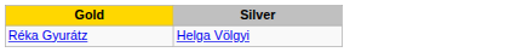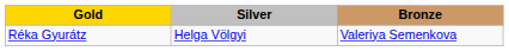 <table class="wikitable" style="text-align:left">
 <tr align="center">
 <td width=200 bgcolor=gold><strong>Gold</strong></td>
 <td width=200 bgcolor=silver><strong>Silver</strong></td>
+<td width=200 bgcolor=CC9966><strong>Bronze</strong></td>
 </tr>
 <tr>
 <td><a href='#'>Réka Gyurátz</a><br></td>
 <td><a href='#'>Helga Völgyi</a><br></td>
+<td><a href='#'>Valeriya Semenkova</a><br></td>
 </tr>
 </table>
